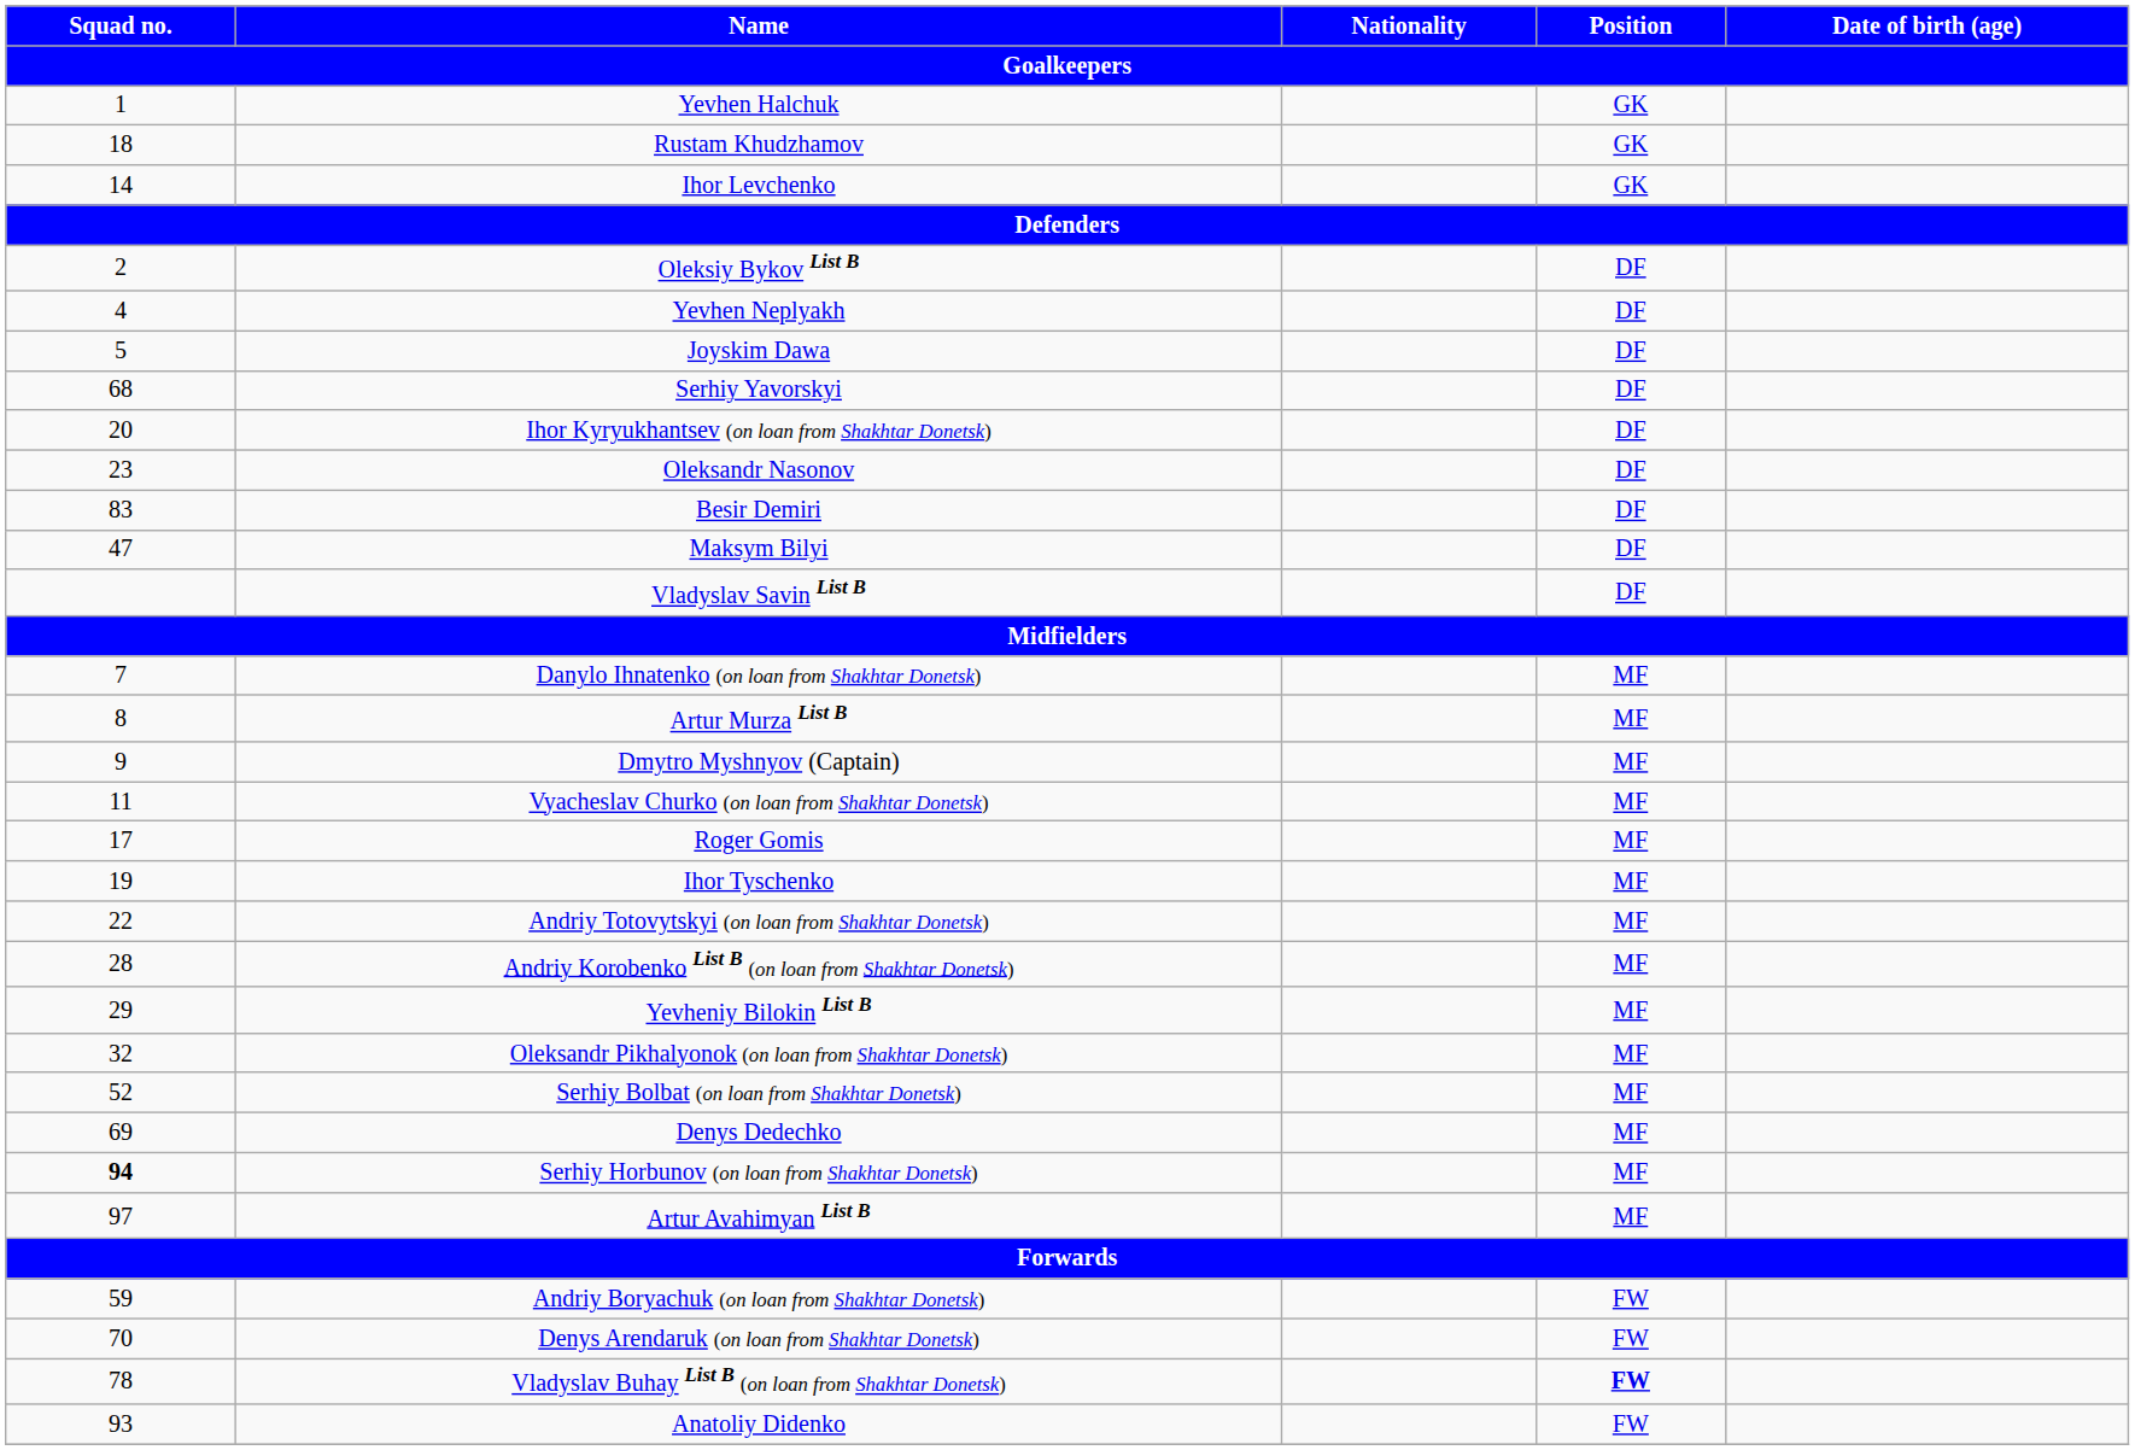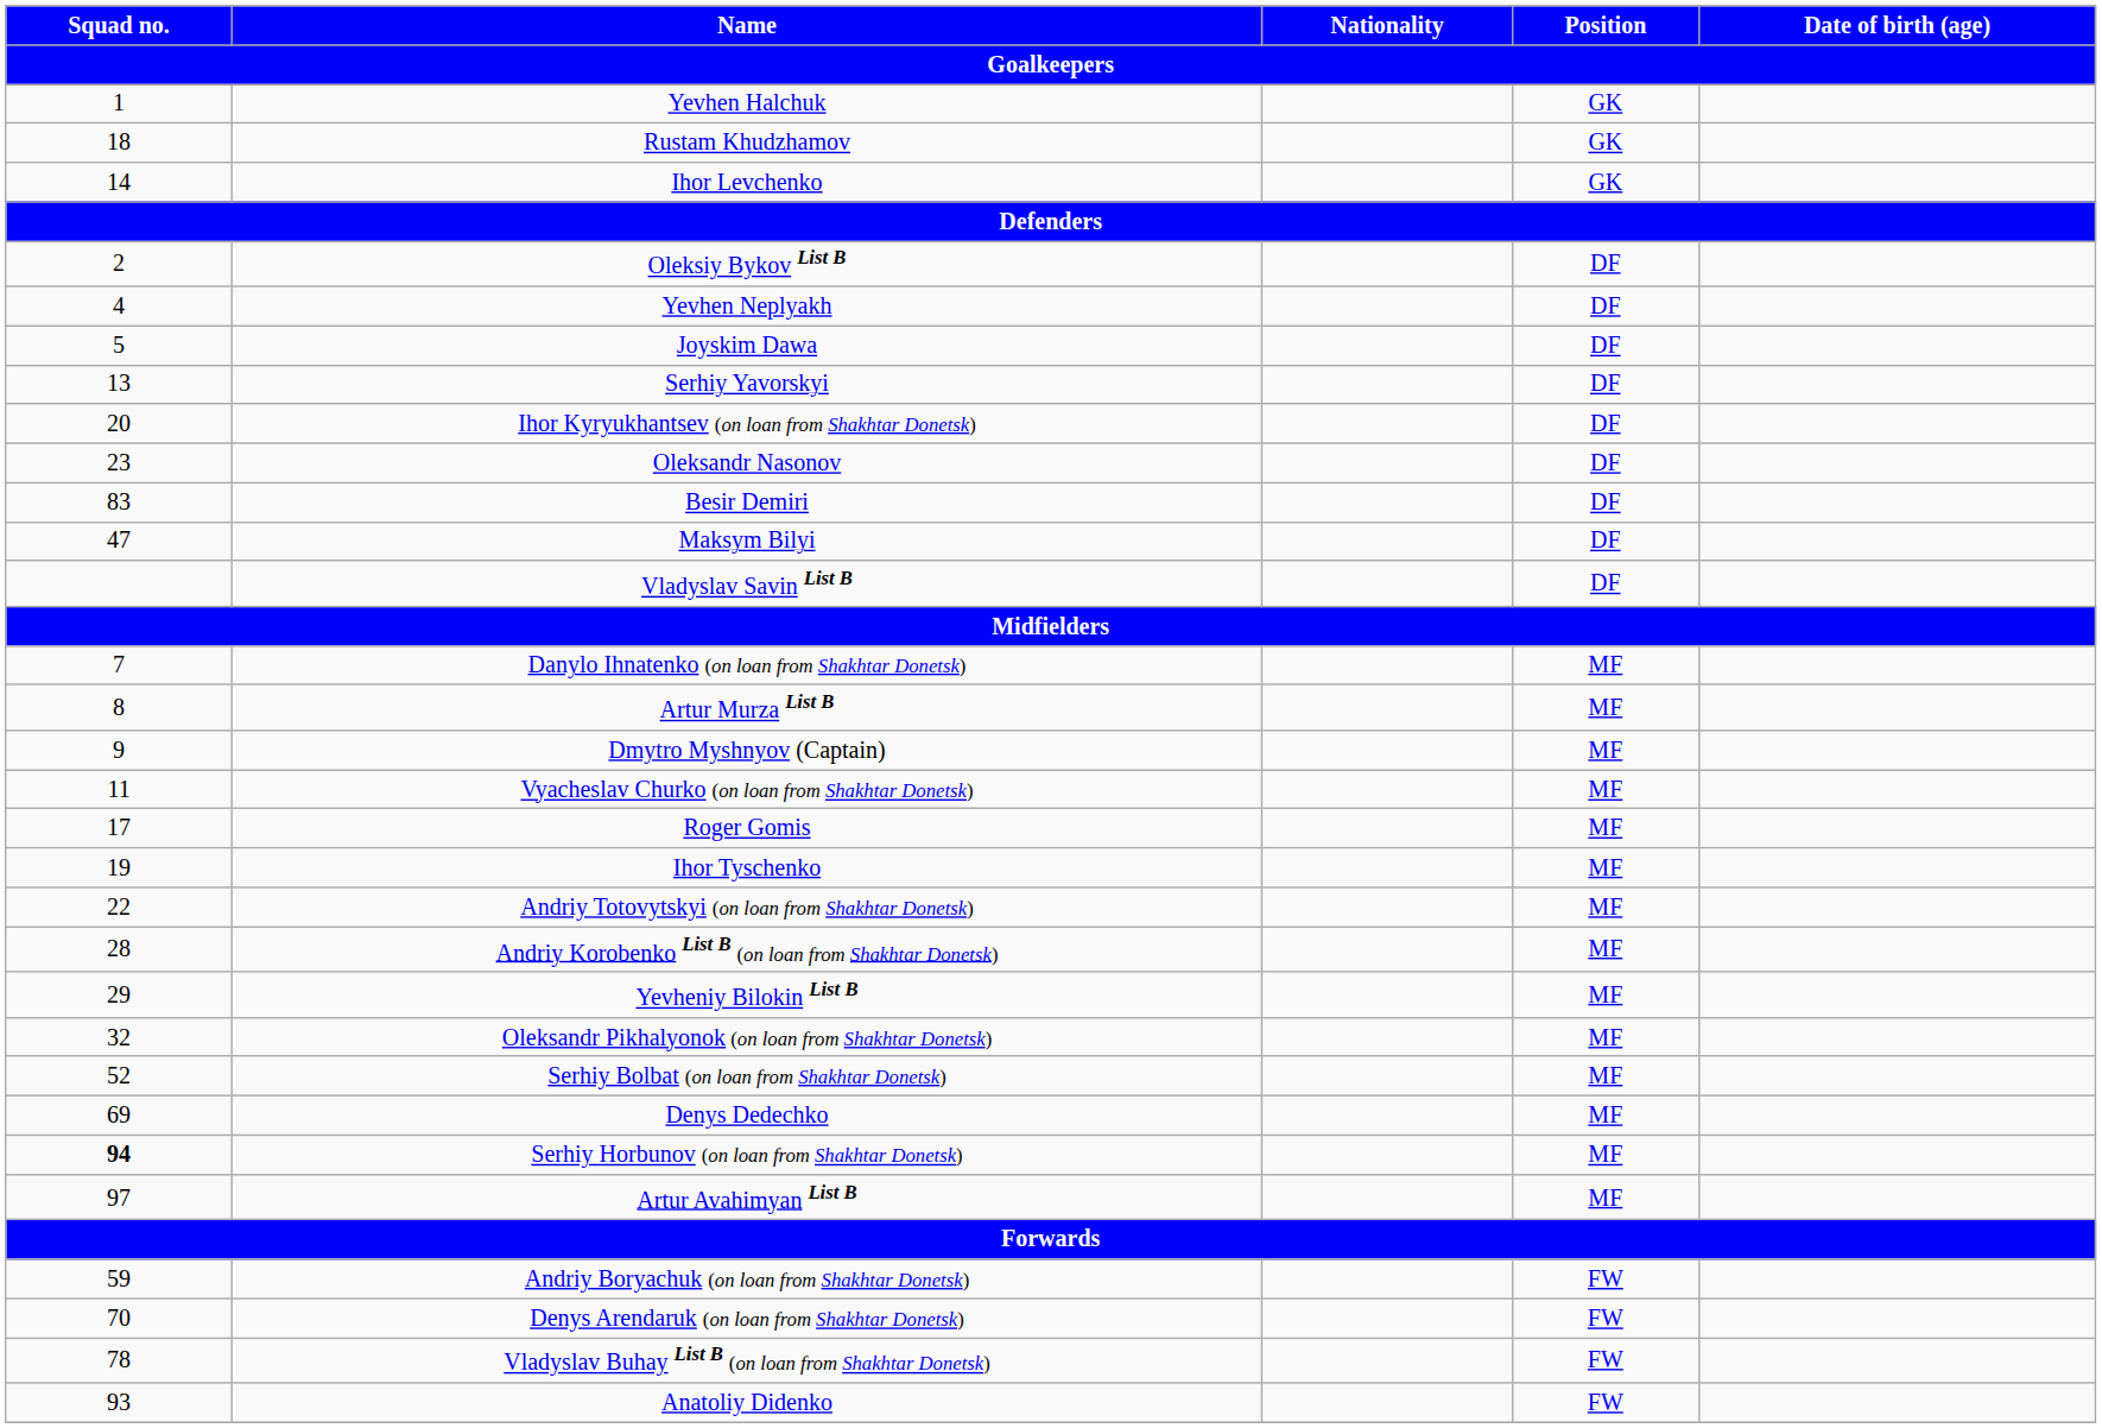 <table class="wikitable" style="text-align:center; font-size:90%; width:80%">
 <tr>
 <th style="background:#0000ff; color:white; text-align:center">Squad no.</th>
 <th style="background:#0000ff; color:white; text-align:center">Name</th>
 <th style="background:#0000ff; color:white; text-align:center">Nationality</th>
 <th style="background:#0000ff; color:white; text-align:center">Position</th>
 <th style="background:#0000ff; color:white; text-align:center">Date of birth (age)</th>
 </tr>
 <tr>
 <th colspan="6" style="background:#0000ff; color:white; text-align:center">Goalkeepers</th>
 </tr>
 <tr>
 <td>1</td>
 <td><a href='#'>Yevhen Halchuk</a></td>
 <td></td>
 <td><a href='#'>GK</a></td>
 <td></td>
 </tr>
 <tr>
 <td>18</td>
 <td><a href='#'>Rustam Khudzhamov</a></td>
 <td></td>
 <td><a href='#'>GK</a></td>
 <td></td>
 </tr>
 <tr>
 <td>14</td>
 <td><a href='#'>Ihor Levchenko</a></td>
 <td></td>
 <td><a href='#'>GK</a></td>
 <td></td>
 </tr>
 <tr>
 <th colspan="6" style="background:#0000ff; color:white; text-align:center">Defenders</th>
 </tr>
 <tr>
 <td>2</td>
 <td><a href='#'>Oleksiy Bykov</a> <sup><strong><em>List B</em></strong></sup></td>
 <td></td>
 <td><a href='#'>DF</a></td>
 <td></td>
 </tr>
 <tr>
 <td>4</td>
 <td><a href='#'>Yevhen Neplyakh</a></td>
 <td></td>
 <td><a href='#'>DF</a></td>
 <td></td>
 </tr>
 <tr>
 <td>5</td>
 <td><a href='#'>Joyskim Dawa</a></td>
 <td></td>
 <td><a href='#'>DF</a></td>
 <td></td>
 </tr>
 <tr>
-<td>68</td>
+<td>13</td>
 <td><a href='#'>Serhiy Yavorskyi</a></td>
 <td></td>
 <td><a href='#'>DF</a></td>
 <td></td>
 </tr>
 <tr>
 <td>20</td>
 <td><a href='#'>Ihor Kyryukhantsev</a> <small> (<em>on loan from <a href='#'>Shakhtar Donetsk</a></em>)</small></td>
 <td></td>
 <td><a href='#'>DF</a></td>
 <td></td>
 </tr>
 <tr>
 <td>23</td>
 <td><a href='#'>Oleksandr Nasonov</a></td>
 <td></td>
 <td><a href='#'>DF</a></td>
 <td></td>
 </tr>
 <tr>
 <td>83</td>
 <td><a href='#'>Besir Demiri</a></td>
 <td></td>
 <td><a href='#'>DF</a></td>
 <td></td>
 </tr>
 <tr>
 <td>47</td>
 <td><a href='#'>Maksym Bilyi</a></td>
 <td></td>
 <td><a href='#'>DF</a></td>
 <td></td>
 </tr>
 <tr>
 <td></td>
 <td><a href='#'>Vladyslav Savin</a> <sup><strong><em>List B</em></strong></sup></td>
 <td></td>
 <td><a href='#'>DF</a></td>
 <td></td>
 </tr>
 <tr>
 <th colspan="6" style="background:#0000ff; color:white; text-align:center">Midfielders</th>
 </tr>
 <tr>
 <td>7</td>
 <td><a href='#'>Danylo Ihnatenko</a> <small> (<em>on loan from <a href='#'>Shakhtar Donetsk</a></em>)</small></td>
 <td></td>
 <td><a href='#'>MF</a></td>
 <td></td>
 </tr>
 <tr>
 <td>8</td>
 <td><a href='#'>Artur Murza</a> <sup><strong><em>List B</em></strong></sup></td>
 <td></td>
 <td><a href='#'>MF</a></td>
 <td></td>
 </tr>
 <tr>
 <td>9</td>
 <td><a href='#'>Dmytro Myshnyov</a> (Captain)</td>
 <td></td>
 <td><a href='#'>MF</a></td>
 <td></td>
 </tr>
 <tr>
 <td>11</td>
 <td><a href='#'>Vyacheslav Churko</a> <small> (<em>on loan from <a href='#'>Shakhtar Donetsk</a></em>)</small></td>
 <td></td>
 <td><a href='#'>MF</a></td>
 <td></td>
 </tr>
 <tr>
 <td>17</td>
 <td><a href='#'>Roger Gomis</a></td>
 <td></td>
 <td><a href='#'>MF</a></td>
 <td></td>
 </tr>
 <tr>
 <td>19</td>
 <td><a href='#'>Ihor Tyschenko</a></td>
 <td></td>
 <td><a href='#'>MF</a></td>
 <td></td>
 </tr>
 <tr>
 <td>22</td>
 <td><a href='#'>Andriy Totovytskyi</a> <small> (<em>on loan from <a href='#'>Shakhtar Donetsk</a></em>)</small></td>
 <td></td>
 <td><a href='#'>MF</a></td>
 <td></td>
 </tr>
 <tr>
 <td>28</td>
 <td><a href='#'>Andriy Korobenko</a> <sup><strong><em>List B</em></strong></sup> <small> (<em>on loan from <a href='#'>Shakhtar Donetsk</a></em>)</small></td>
 <td></td>
 <td><a href='#'>MF</a></td>
 <td></td>
 </tr>
 <tr>
 <td>29</td>
 <td><a href='#'>Yevheniy Bilokin</a> <sup><strong><em>List B</em></strong></sup></td>
 <td></td>
 <td><a href='#'>MF</a></td>
 <td></td>
 </tr>
 <tr>
 <td>32</td>
 <td><a href='#'>Oleksandr Pikhalyonok</a><small> (<em>on loan from <a href='#'>Shakhtar Donetsk</a></em>)</small></td>
 <td></td>
 <td><a href='#'>MF</a></td>
 <td></td>
 </tr>
 <tr>
 <td>52</td>
 <td><a href='#'>Serhiy Bolbat</a> <small> (<em>on loan from <a href='#'>Shakhtar Donetsk</a></em>)</small></td>
 <td></td>
 <td><a href='#'>MF</a></td>
 <td></td>
 </tr>
 <tr>
 <td>69</td>
 <td><a href='#'>Denys Dedechko</a></td>
 <td></td>
 <td><a href='#'>MF</a></td>
 <td></td>
 </tr>
 <tr>
 <td><strong>94</strong></td>
 <td><a href='#'>Serhiy Horbunov</a> <small> (<em>on loan from <a href='#'>Shakhtar Donetsk</a></em>)</small></td>
 <td></td>
 <td><a href='#'>MF</a></td>
 <td></td>
 </tr>
 <tr>
 <td>97</td>
 <td><a href='#'>Artur Avahimyan</a> <sup><strong><em>List B</em></strong></sup></td>
 <td></td>
 <td><a href='#'>MF</a></td>
 <td></td>
 </tr>
 <tr>
 <th colspan="7" style="background:#0000ff; color:white; text-align:center">Forwards</th>
 </tr>
 <tr>
 <td>59</td>
 <td><a href='#'>Andriy Boryachuk</a> <small> (<em>on loan from <a href='#'>Shakhtar Donetsk</a></em>)</small></td>
 <td></td>
 <td><a href='#'>FW</a></td>
 <td></td>
 </tr>
 <tr>
 <td>70</td>
 <td><a href='#'>Denys Arendaruk</a> <small> (<em>on loan from <a href='#'>Shakhtar Donetsk</a></em>)</small></td>
 <td></td>
 <td><a href='#'>FW</a></td>
 <td></td>
 </tr>
 <tr>
 <td>78</td>
 <td><a href='#'>Vladyslav Buhay</a> <sup><strong><em>List B</em></strong></sup> <small> (<em>on loan from <a href='#'>Shakhtar Donetsk</a></em>)</small></td>
 <td></td>
-<td><strong><a href='#'>FW</a></strong></td>
+<td><a href='#'>FW</a></td>
 <td></td>
 </tr>
 <tr>
 <td>93</td>
 <td><a href='#'>Anatoliy Didenko</a></td>
 <td></td>
 <td><a href='#'>FW</a></td>
 <td></td>
 </tr>
 <tr>
 </tr>
 </table>
